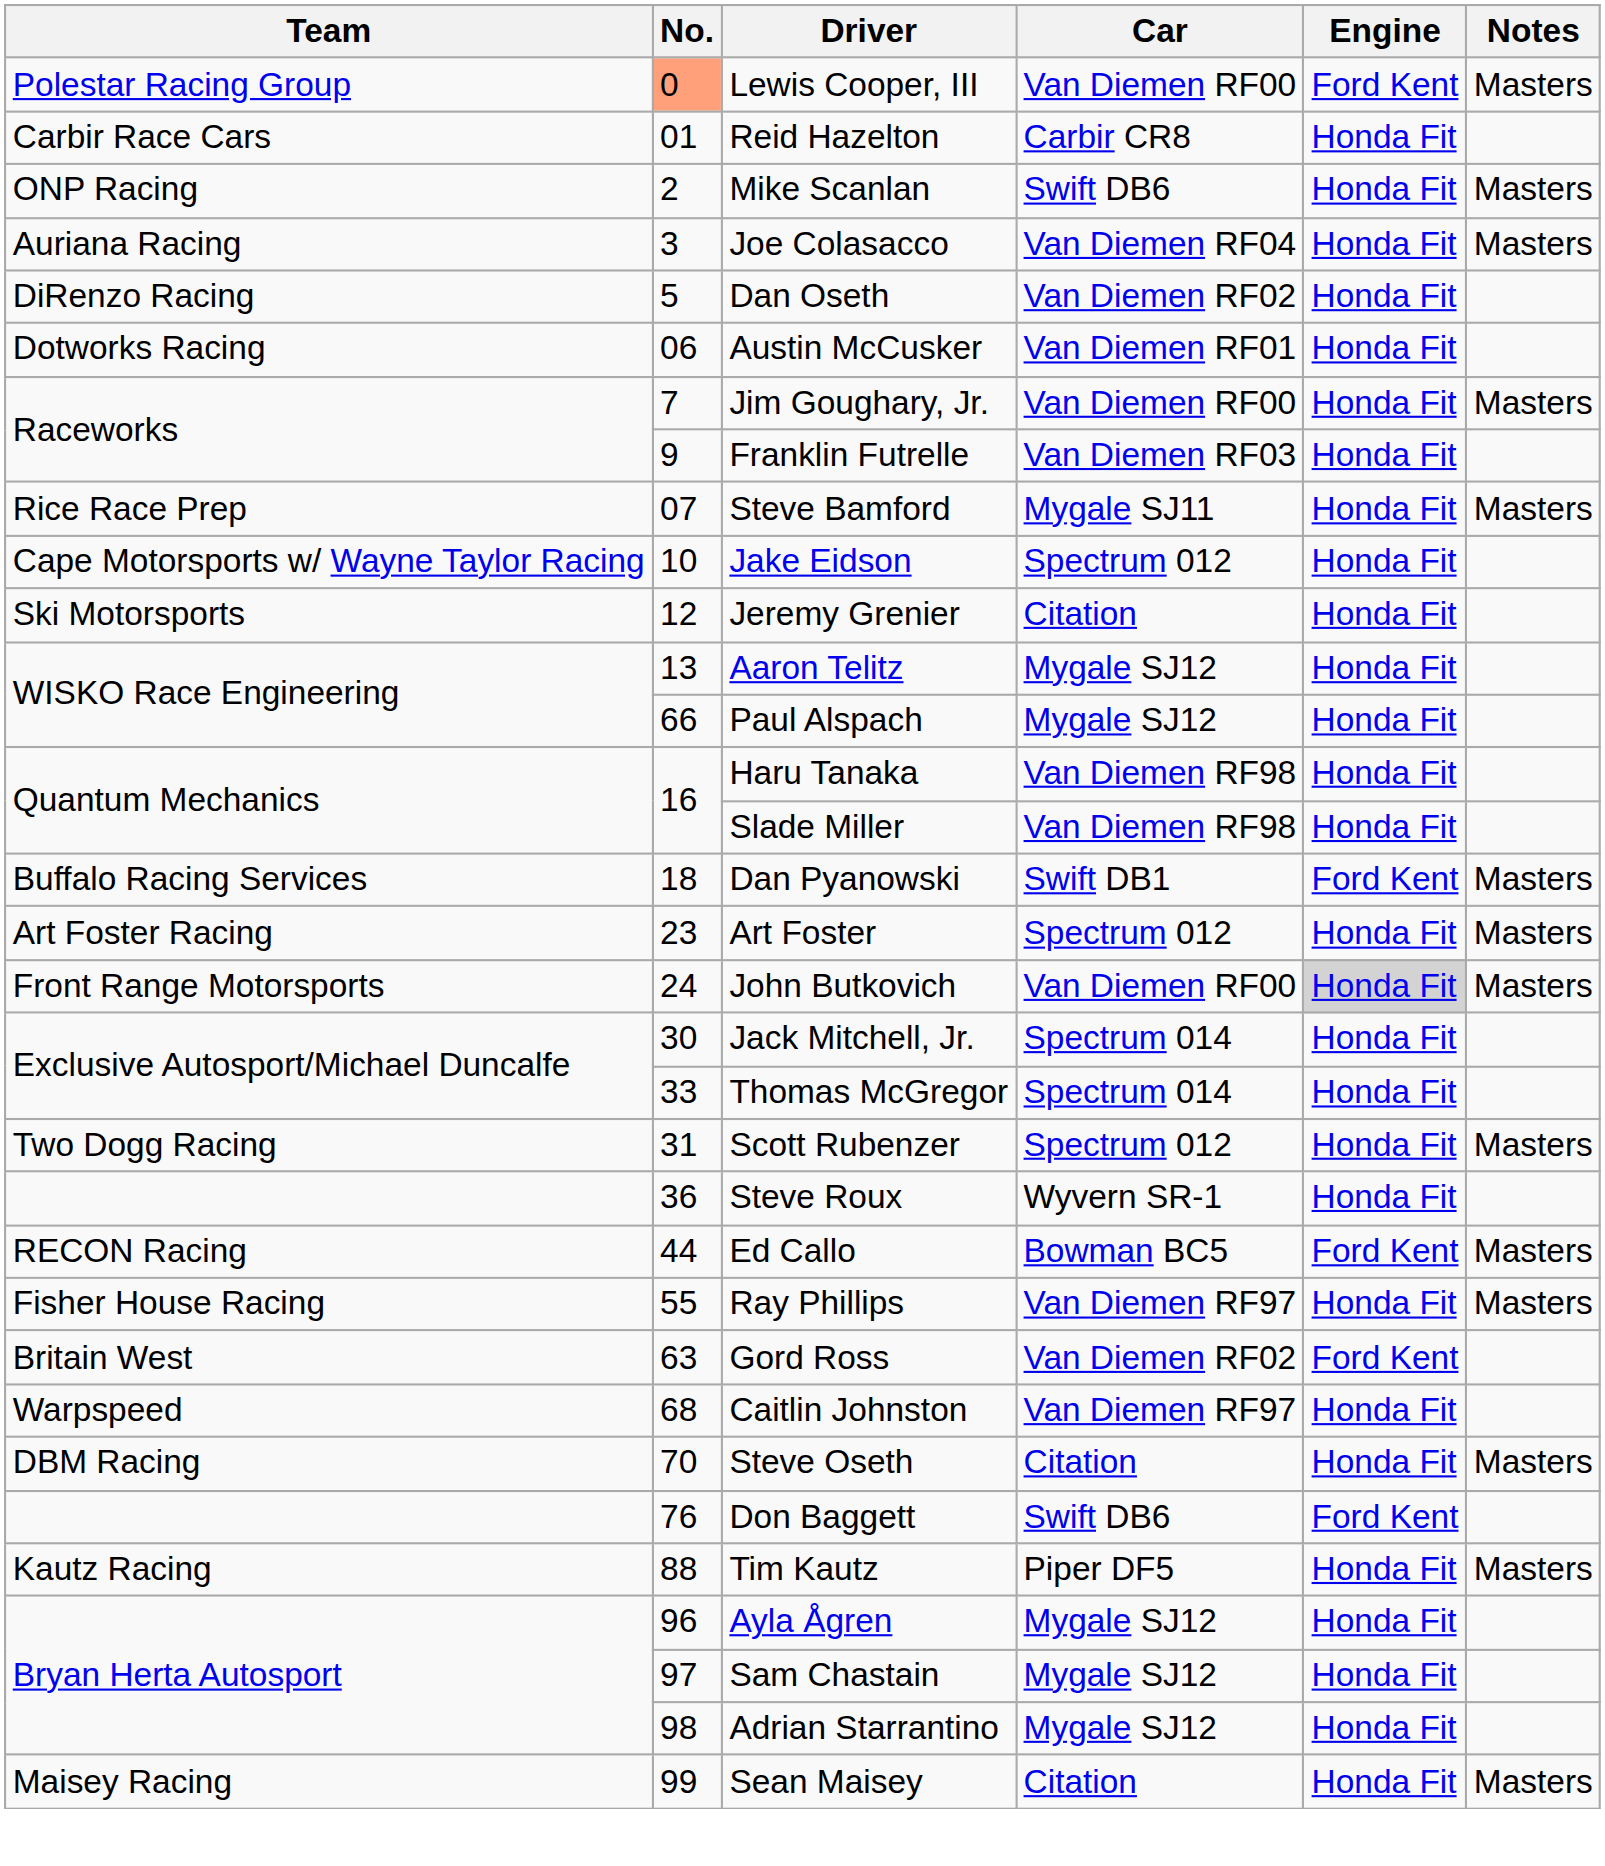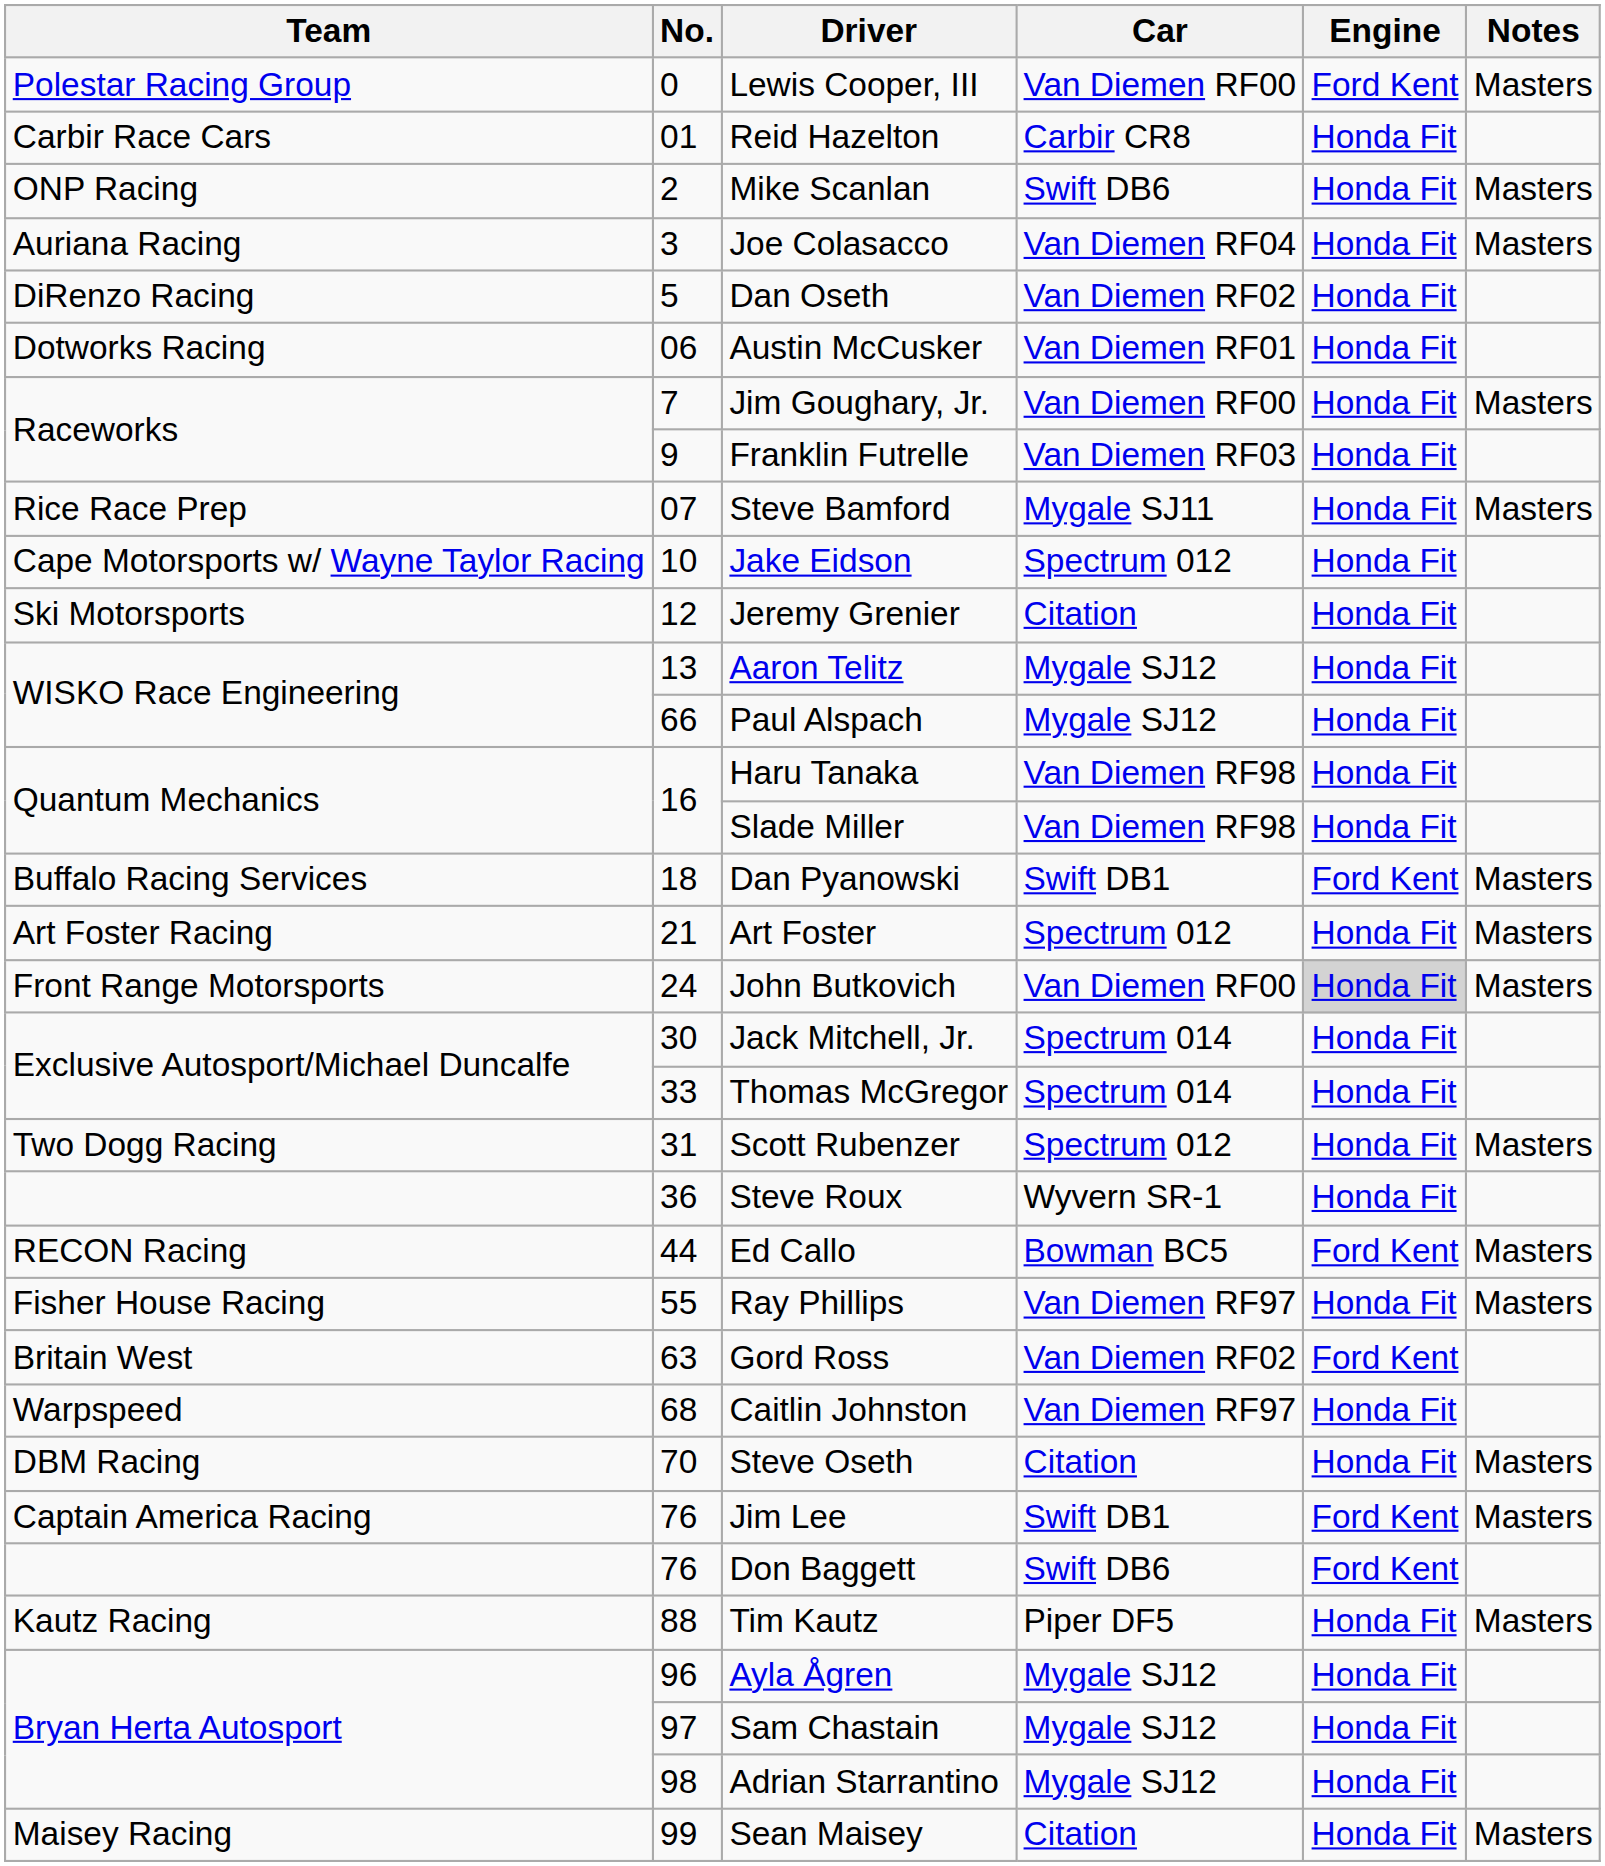 <table class="wikitable">
 <tr>
 <th>Team</th>
 <th>No.</th>
 <th>Driver</th>
 <th>Car</th>
 <th>Engine</th>
 <th>Notes</th>
 </tr>
 <tr>
 <td> <a href='#'>Polestar Racing Group</a></td>
-<td style="background: lightsalmon;">0</td>
+<td>0</td>
 <td> Lewis Cooper, III</td>
 <td><a href='#'>Van Diemen</a> RF00</td>
 <td><a href='#'>Ford Kent</a></td>
 <td>Masters</td>
 </tr>
 <tr>
 <td> Carbir Race Cars</td>
 <td>01</td>
 <td> Reid Hazelton</td>
 <td><a href='#'>Carbir</a> CR8</td>
 <td><a href='#'>Honda Fit</a></td>
 <td></td>
 </tr>
 <tr>
 <td> ONP Racing</td>
 <td>2</td>
 <td> Mike Scanlan</td>
 <td><a href='#'>Swift</a> DB6</td>
 <td><a href='#'>Honda Fit</a></td>
 <td>Masters</td>
 </tr>
 <tr>
 <td> Auriana Racing</td>
 <td>3</td>
 <td> Joe Colasacco</td>
 <td><a href='#'>Van Diemen</a> RF04</td>
 <td><a href='#'>Honda Fit</a></td>
 <td>Masters</td>
 </tr>
 <tr>
 <td> DiRenzo Racing</td>
 <td>5</td>
 <td> Dan Oseth</td>
 <td><a href='#'>Van Diemen</a> RF02</td>
 <td><a href='#'>Honda Fit</a></td>
 <td></td>
 </tr>
 <tr>
 <td> Dotworks Racing</td>
 <td>06</td>
 <td> Austin McCusker</td>
 <td><a href='#'>Van Diemen</a> RF01</td>
 <td><a href='#'>Honda Fit</a></td>
 <td></td>
 </tr>
 <tr>
 <td rowspan=2> Raceworks</td>
 <td>7</td>
 <td> Jim Goughary, Jr.</td>
 <td><a href='#'>Van Diemen</a> RF00</td>
 <td><a href='#'>Honda Fit</a></td>
 <td>Masters</td>
 </tr>
 <tr>
 <td>9</td>
 <td> Franklin Futrelle </td>
 <td><a href='#'>Van Diemen</a> RF03</td>
 <td><a href='#'>Honda Fit</a></td>
 <td></td>
 </tr>
 <tr>
 <td> Rice Race Prep</td>
 <td>07</td>
 <td> Steve Bamford</td>
 <td><a href='#'>Mygale</a> SJ11</td>
 <td><a href='#'>Honda Fit</a></td>
 <td>Masters</td>
 </tr>
 <tr>
 <td> Cape Motorsports w/ <a href='#'>Wayne Taylor Racing</a></td>
 <td>10</td>
 <td> <a href='#'>Jake Eidson</a></td>
 <td><a href='#'>Spectrum</a> 012</td>
 <td><a href='#'>Honda Fit</a></td>
 <td></td>
 </tr>
 <tr>
 <td> Ski Motorsports</td>
 <td>12</td>
 <td> Jeremy Grenier</td>
 <td><a href='#'>Citation</a></td>
 <td><a href='#'>Honda Fit</a></td>
 <td></td>
 </tr>
 <tr>
 <td rowspan=2> WISKO Race Engineering</td>
 <td>13</td>
 <td> <a href='#'>Aaron Telitz</a></td>
 <td><a href='#'>Mygale</a> SJ12</td>
 <td><a href='#'>Honda Fit</a></td>
 <td></td>
 </tr>
 <tr>
 <td>66</td>
 <td> Paul Alspach </td>
 <td><a href='#'>Mygale</a> SJ12</td>
 <td><a href='#'>Honda Fit</a></td>
 <td></td>
 </tr>
 <tr>
 <td rowspan=2> Quantum Mechanics</td>
 <td rowspan=2>16</td>
 <td> Haru Tanaka</td>
 <td><a href='#'>Van Diemen</a> RF98</td>
 <td><a href='#'>Honda Fit</a></td>
 <td></td>
 </tr>
 <tr>
 <td> Slade Miller</td>
 <td><a href='#'>Van Diemen</a> RF98</td>
 <td><a href='#'>Honda Fit</a></td>
 <td></td>
 </tr>
 <tr>
 <td> Buffalo Racing Services</td>
 <td>18</td>
 <td> Dan Pyanowski</td>
 <td><a href='#'>Swift</a> DB1</td>
 <td><a href='#'>Ford Kent</a></td>
 <td>Masters</td>
 </tr>
 <tr>
 <td> Art Foster Racing</td>
-<td>23</td>
+<td>21</td>
 <td> Art Foster</td>
 <td><a href='#'>Spectrum</a> 012</td>
 <td><a href='#'>Honda Fit</a></td>
 <td>Masters</td>
 </tr>
 <tr>
 <td> Front Range Motorsports</td>
 <td>24</td>
 <td> John Butkovich</td>
 <td><a href='#'>Van Diemen</a> RF00</td>
 <td style="background: lightgrey;"><a href='#'>Honda Fit</a></td>
 <td>Masters</td>
 </tr>
 <tr>
 <td rowspan=2> Exclusive Autosport/Michael Duncalfe</td>
 <td>30</td>
 <td> Jack Mitchell, Jr.</td>
 <td><a href='#'>Spectrum</a> 014</td>
 <td><a href='#'>Honda Fit</a></td>
 <td></td>
 </tr>
 <tr>
 <td>33</td>
 <td> Thomas McGregor</td>
 <td><a href='#'>Spectrum</a> 014</td>
 <td><a href='#'>Honda Fit</a></td>
 <td></td>
 </tr>
 <tr>
 <td> Two Dogg Racing</td>
 <td>31</td>
 <td> Scott Rubenzer</td>
 <td><a href='#'>Spectrum</a> 012</td>
 <td><a href='#'>Honda Fit</a></td>
 <td>Masters</td>
 </tr>
 <tr>
 <td></td>
 <td>36</td>
 <td> Steve Roux</td>
 <td>Wyvern SR-1</td>
 <td><a href='#'>Honda Fit</a></td>
 <td></td>
 </tr>
 <tr>
 <td> RECON Racing</td>
 <td>44</td>
 <td> Ed Callo</td>
 <td><a href='#'>Bowman</a> BC5</td>
 <td><a href='#'>Ford Kent</a></td>
 <td>Masters</td>
 </tr>
 <tr>
 <td> Fisher House Racing</td>
 <td>55</td>
 <td> Ray Phillips</td>
 <td><a href='#'>Van Diemen</a> RF97</td>
 <td><a href='#'>Honda Fit</a></td>
 <td>Masters</td>
 </tr>
 <tr>
 <td> Britain West</td>
 <td>63</td>
 <td> Gord Ross</td>
 <td><a href='#'>Van Diemen</a> RF02</td>
 <td><a href='#'>Ford Kent</a></td>
 <td></td>
 </tr>
 <tr>
 <td> Warpspeed</td>
 <td>68</td>
 <td> Caitlin Johnston</td>
 <td><a href='#'>Van Diemen</a> RF97</td>
 <td><a href='#'>Honda Fit</a></td>
 <td></td>
 </tr>
 <tr>
 <td> DBM Racing</td>
 <td>70</td>
 <td> Steve Oseth</td>
 <td><a href='#'>Citation</a></td>
 <td><a href='#'>Honda Fit</a></td>
 <td>Masters</td>
 </tr>
 <tr>
+<td> Captain America Racing</td>
+<td>76</td>
+<td> Jim Lee</td>
+<td><a href='#'>Swift</a> DB1</td>
+<td><a href='#'>Ford Kent</a></td>
+<td>Masters</td>
+</tr>
+<tr>
 <td></td>
 <td>76</td>
 <td> Don Baggett</td>
 <td><a href='#'>Swift</a> DB6</td>
 <td><a href='#'>Ford Kent</a></td>
 <td></td>
 </tr>
 <tr>
 <td> Kautz Racing</td>
 <td>88</td>
 <td> Tim Kautz</td>
 <td>Piper DF5</td>
 <td><a href='#'>Honda Fit</a></td>
 <td>Masters</td>
 </tr>
 <tr>
 <td rowspan=3> <a href='#'>Bryan Herta Autosport</a></td>
 <td>96</td>
 <td> <a href='#'>Ayla Ågren</a></td>
 <td><a href='#'>Mygale</a> SJ12</td>
 <td><a href='#'>Honda Fit</a></td>
 <td></td>
 </tr>
 <tr>
 <td>97</td>
 <td> Sam Chastain</td>
 <td><a href='#'>Mygale</a> SJ12</td>
 <td><a href='#'>Honda Fit</a></td>
 <td></td>
 </tr>
 <tr>
 <td>98</td>
 <td> Adrian Starrantino</td>
 <td><a href='#'>Mygale</a> SJ12</td>
 <td><a href='#'>Honda Fit</a></td>
 <td></td>
 </tr>
 <tr>
 <td> Maisey Racing</td>
 <td>99</td>
 <td> Sean Maisey</td>
 <td><a href='#'>Citation</a></td>
 <td><a href='#'>Honda Fit</a></td>
 <td>Masters</td>
 </tr>
 </table>
